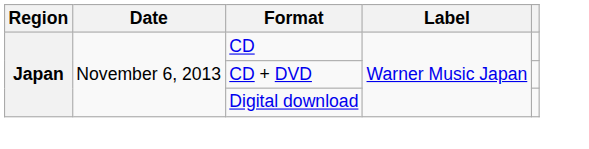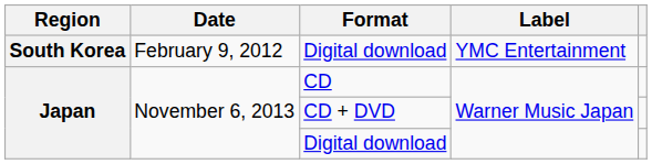 <table class="wikitable plainrowheaders">
 <tr>
 <th scope="col">Region</th>
 <th scope="col">Date</th>
 <th scope="col">Format</th>
 <th scope="col">Label</th>
 <th></th>
+</tr>
+<tr>
+<th scope="row">South Korea</th>
+<td rowspan="1">February 9, 2012</td>
+<td><a href='#'>Digital download</a></td>
+<td><a href='#'>YMC Entertainment</a></td>
+<td style="text-align:center;"></td>
 </tr>
 <tr>
 <th scope="row" rowspan="3">Japan</th>
 <td rowspan="3">November 6, 2013</td>
 <td><a href='#'>CD</a> </td>
 <td rowspan="3"><a href='#'>Warner Music Japan</a></td>
 <td style="text-align:center;"></td>
 </tr>
 <tr>
 <td><a href='#'>CD</a> + <a href='#'>DVD</a> </td>
 <td style="text-align:center;"></td>
 </tr>
 <tr>
 <td><a href='#'>Digital download</a></td>
 <td style="text-align:center;"></td>
 </tr>
 </table>
